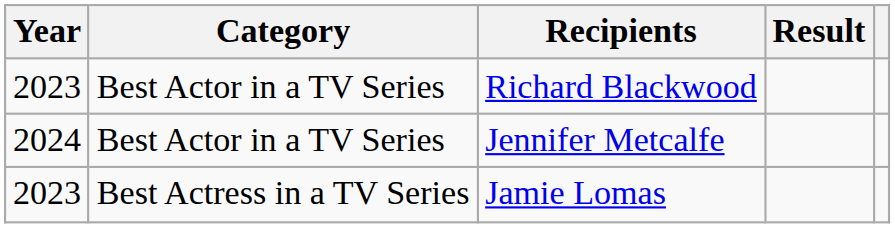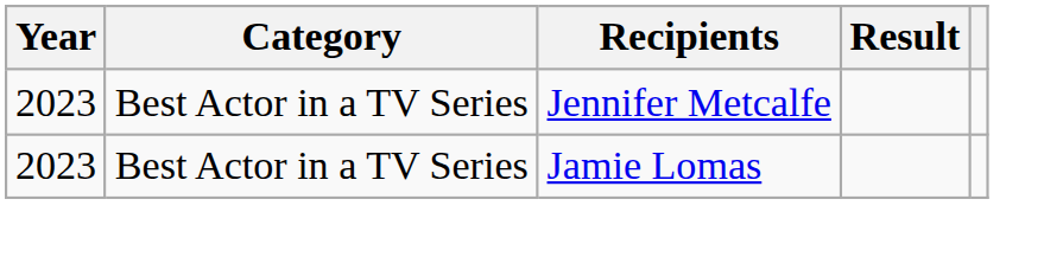 <table class="wikitable plainrowheaders sortable">
 <tr>
 <th scope="col" class="unsortable">Year</th>
 <th scope="col" class="sortable">Category</th>
 <th scope="col">Recipients</th>
 <th scope="col">Result</th>
 <th scope="col" class="unsortable"></th>
 </tr>
 <tr>
 <td>2023</td>
 <td>Best Actor in a TV Series</td>
-<td><a href='#'>Richard Blackwood</a></td>
-<td></td>
-<td></td>
-</tr>
-<tr>
-<td>2024</td>
-<td>Best Actor in a TV Series</td>
 <td><a href='#'>Jennifer Metcalfe</a></td>
 <td></td>
 <td></td>
 </tr>
 <tr>
 <td>2023</td>
-<td>Best Actress in a TV Series</td>
+<td>Best Actor in a TV Series</td>
 <td><a href='#'>Jamie Lomas</a></td>
 <td></td>
 <td></td>
 </tr>
 </table>
